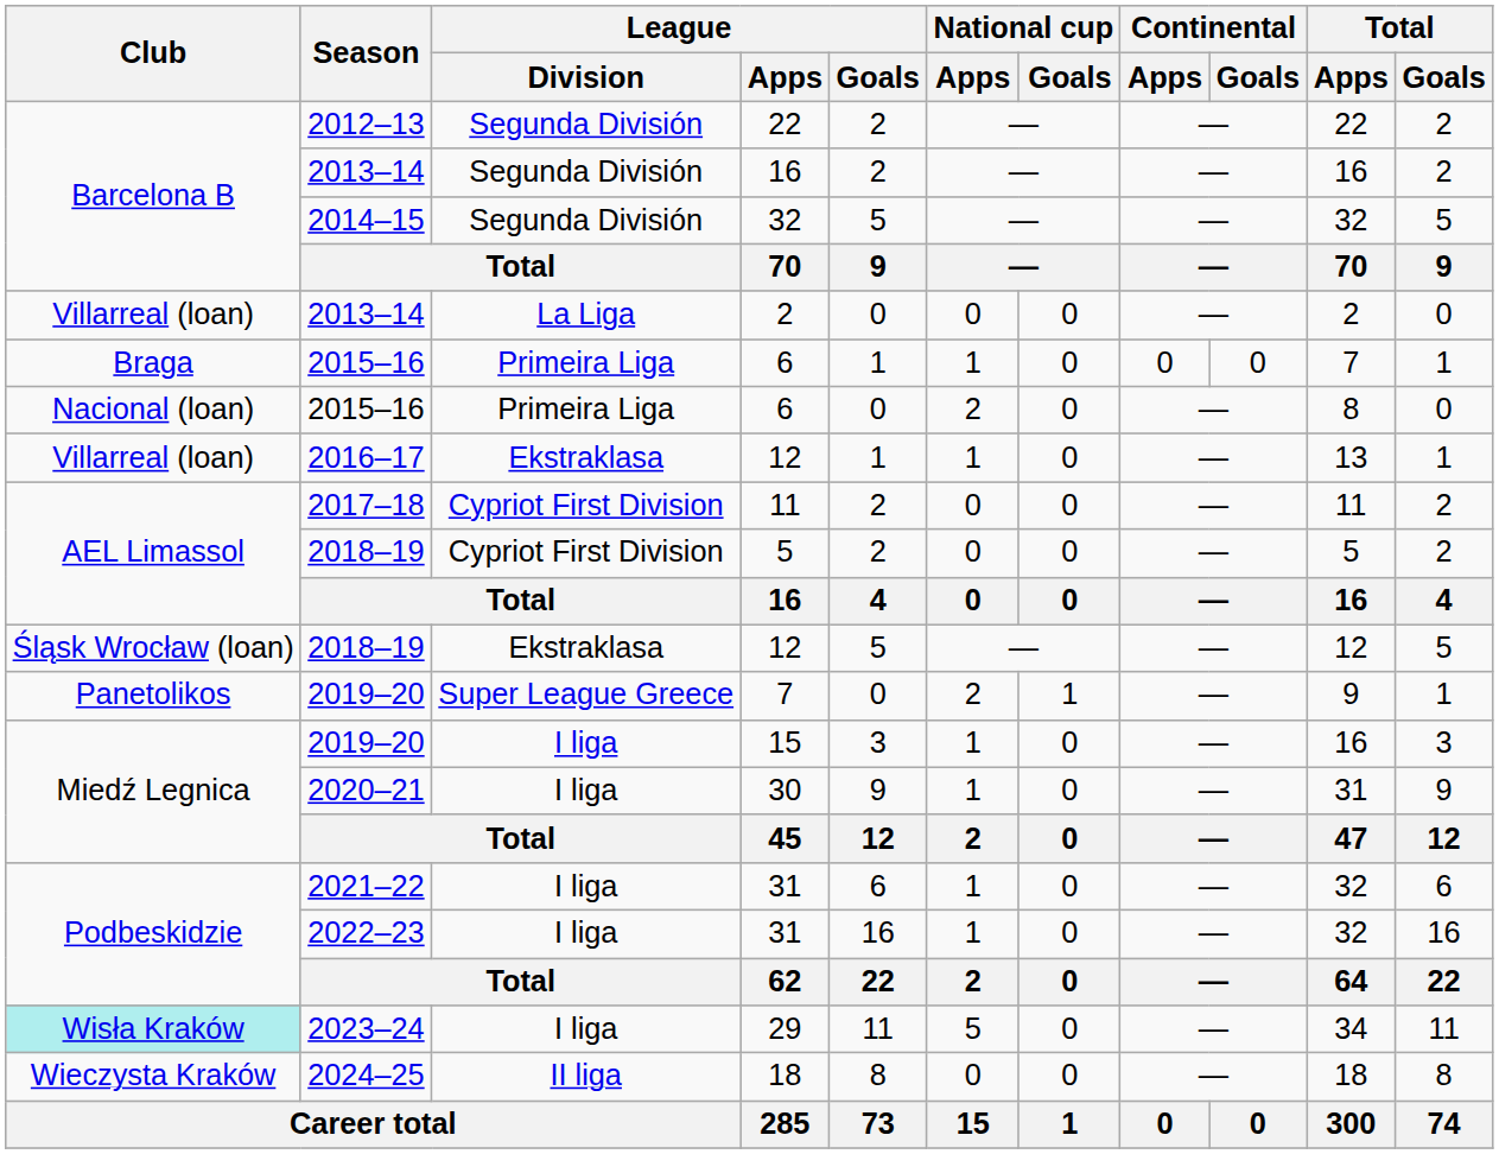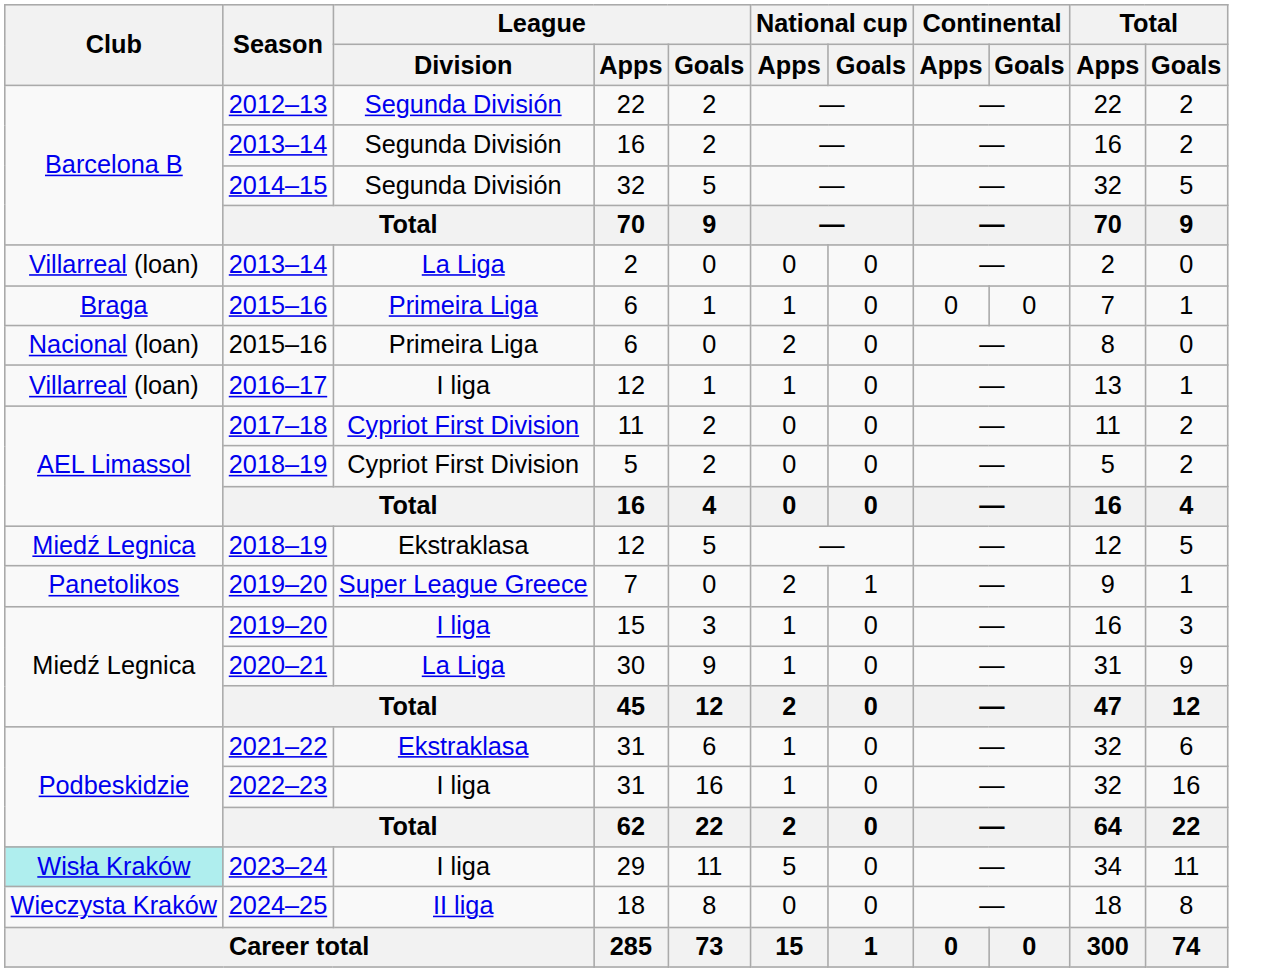 <table class="wikitable" style="text-align: center;">
 <tr>
 <th rowspan="2">Club</th>
 <th rowspan="2">Season</th>
 <th colspan="3">League</th>
 <th colspan="2">National cup</th>
 <th colspan="2">Continental</th>
 <th colspan="2">Total</th>
 </tr>
 <tr>
 <th>Division</th>
 <th>Apps</th>
 <th>Goals</th>
 <th>Apps</th>
 <th>Goals</th>
 <th>Apps</th>
 <th>Goals</th>
 <th>Apps</th>
 <th>Goals</th>
 </tr>
 <tr>
 <td rowspan="4"><a href='#'>Barcelona B</a></td>
 <td><a href='#'>2012–13</a></td>
 <td><a href='#'>Segunda División</a></td>
 <td>22</td>
 <td>2</td>
 <td colspan="2">—</td>
 <td colspan="2">—</td>
 <td>22</td>
 <td>2</td>
 </tr>
 <tr>
 <td><a href='#'>2013–14</a></td>
 <td>Segunda División</td>
 <td>16</td>
 <td>2</td>
 <td colspan="2">—</td>
 <td colspan="2">—</td>
 <td>16</td>
 <td>2</td>
 </tr>
 <tr>
 <td><a href='#'>2014–15</a></td>
 <td>Segunda División</td>
 <td>32</td>
 <td>5</td>
 <td colspan="2">—</td>
 <td colspan="2">—</td>
 <td>32</td>
 <td>5</td>
 </tr>
 <tr>
 <th colspan="2">Total</th>
 <th>70</th>
 <th>9</th>
 <th colspan="2">—</th>
 <th colspan="2">—</th>
 <th>70</th>
 <th>9</th>
 </tr>
 <tr>
 <td rowspan="1"><a href='#'>Villarreal</a> (loan)</td>
 <td><a href='#'>2013–14</a></td>
 <td><a href='#'>La Liga</a></td>
 <td>2</td>
 <td>0</td>
 <td>0</td>
 <td>0</td>
 <td colspan="2">—</td>
 <td>2</td>
 <td>0</td>
 </tr>
 <tr>
 <td><a href='#'>Braga</a></td>
 <td><a href='#'>2015–16</a></td>
 <td><a href='#'>Primeira Liga</a></td>
 <td>6</td>
 <td>1</td>
 <td>1</td>
 <td>0</td>
 <td>0</td>
 <td>0</td>
 <td>7</td>
 <td>1</td>
 </tr>
 <tr>
 <td><a href='#'>Nacional</a> (loan)</td>
 <td>2015–16</td>
 <td>Primeira Liga</td>
 <td>6</td>
 <td>0</td>
 <td>2</td>
 <td>0</td>
 <td colspan="2">—</td>
 <td>8</td>
 <td>0</td>
 </tr>
 <tr>
 <td rowspan="1"><a href='#'>Villarreal</a> (loan)</td>
 <td><a href='#'>2016–17</a></td>
-<td><a href='#'>Ekstraklasa</a></td>
+<td>I liga</td>
 <td>12</td>
 <td>1</td>
 <td>1</td>
 <td>0</td>
 <td colspan="2">—</td>
 <td>13</td>
 <td>1</td>
 </tr>
 <tr>
 <td rowspan="3"><a href='#'>AEL Limassol</a></td>
 <td><a href='#'>2017–18</a></td>
 <td><a href='#'>Cypriot First Division</a></td>
 <td>11</td>
 <td>2</td>
 <td>0</td>
 <td>0</td>
 <td colspan="2">—</td>
 <td>11</td>
 <td>2</td>
 </tr>
 <tr>
 <td><a href='#'>2018–19</a></td>
 <td>Cypriot First Division</td>
 <td>5</td>
 <td>2</td>
 <td>0</td>
 <td>0</td>
 <td colspan="2">—</td>
 <td>5</td>
 <td>2</td>
 </tr>
 <tr>
 <th colspan="2">Total</th>
 <th>16</th>
 <th>4</th>
 <th>0</th>
 <th>0</th>
 <th colspan="2">—</th>
 <th>16</th>
 <th>4</th>
 </tr>
 <tr>
-<td><a href='#'>Śląsk Wrocław</a> (loan)</td>
+<td><a href='#'>Miedź Legnica</a></td>
 <td><a href='#'>2018–19</a></td>
 <td>Ekstraklasa</td>
 <td>12</td>
 <td>5</td>
 <td colspan="2">—</td>
 <td colspan="2">—</td>
 <td>12</td>
 <td>5</td>
 </tr>
 <tr>
 <td><a href='#'>Panetolikos</a></td>
 <td><a href='#'>2019–20</a></td>
 <td><a href='#'>Super League Greece</a></td>
 <td>7</td>
 <td>0</td>
 <td>2</td>
 <td>1</td>
 <td colspan="2">—</td>
 <td>9</td>
 <td>1</td>
 </tr>
 <tr>
 <td rowspan="3">Miedź Legnica</td>
 <td><a href='#'>2019–20</a></td>
 <td><a href='#'>I liga</a></td>
 <td>15</td>
 <td>3</td>
 <td>1</td>
 <td>0</td>
 <td colspan="2">—</td>
 <td>16</td>
 <td>3</td>
 </tr>
 <tr>
 <td><a href='#'>2020–21</a></td>
-<td>I liga</td>
+<td><a href='#'>La Liga</a></td>
 <td>30</td>
 <td>9</td>
 <td>1</td>
 <td>0</td>
 <td colspan="2">—</td>
 <td>31</td>
 <td>9</td>
 </tr>
 <tr>
 <th colspan="2">Total</th>
 <th>45</th>
 <th>12</th>
 <th>2</th>
 <th>0</th>
 <th colspan="2">—</th>
 <th>47</th>
 <th>12</th>
 </tr>
 <tr>
 <td rowspan="3"><a href='#'>Podbeskidzie</a></td>
 <td><a href='#'>2021–22</a></td>
-<td>I liga</td>
+<td><a href='#'>Ekstraklasa</a></td>
 <td>31</td>
 <td>6</td>
 <td>1</td>
 <td>0</td>
 <td colspan="2">—</td>
 <td>32</td>
 <td>6</td>
 </tr>
 <tr>
 <td><a href='#'>2022–23</a></td>
 <td>I liga</td>
 <td>31</td>
 <td>16</td>
 <td>1</td>
 <td>0</td>
 <td colspan="2">—</td>
 <td>32</td>
 <td>16</td>
 </tr>
 <tr>
 <th colspan="2">Total</th>
 <th>62</th>
 <th>22</th>
 <th>2</th>
 <th>0</th>
 <th colspan="2">—</th>
 <th>64</th>
 <th>22</th>
 </tr>
 <tr>
 <td style="background: paleturquoise;"><a href='#'>Wisła Kraków</a></td>
 <td><a href='#'>2023–24</a></td>
 <td>I liga</td>
 <td>29</td>
 <td>11</td>
 <td>5</td>
 <td>0</td>
 <td colspan="2">—</td>
 <td>34</td>
 <td>11</td>
 </tr>
 <tr>
 <td><a href='#'>Wieczysta Kraków</a></td>
 <td><a href='#'>2024–25</a></td>
 <td><a href='#'>II liga</a></td>
 <td>18</td>
 <td>8</td>
 <td>0</td>
 <td>0</td>
 <td colspan="2">—</td>
 <td>18</td>
 <td>8</td>
 </tr>
 <tr>
 <th colspan="3">Career total</th>
 <th>285</th>
 <th>73</th>
 <th>15</th>
 <th>1</th>
 <th>0</th>
 <th>0</th>
 <th>300</th>
 <th>74</th>
 </tr>
 </table>
